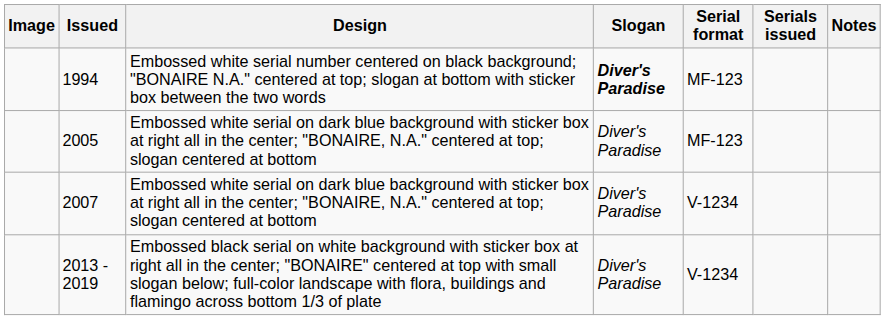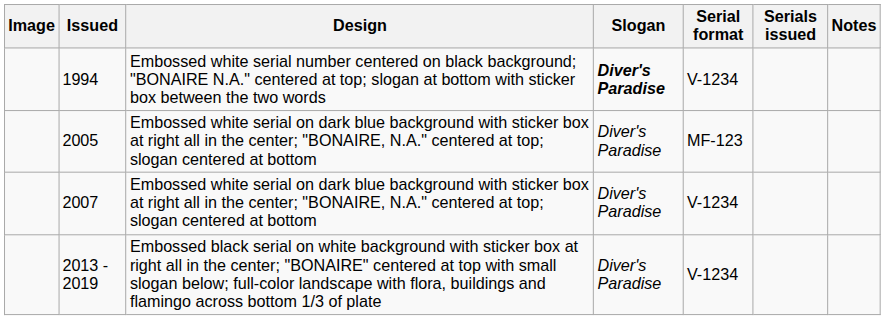 <table class="wikitable">
 <tr>
 <th>Image</th>
 <th>Issued</th>
 <th>Design</th>
 <th>Slogan</th>
 <th>Serial format</th>
 <th>Serials issued</th>
 <th>Notes</th>
 </tr>
 <tr>
 <td></td>
 <td>1994</td>
 <td>Embossed white serial number centered on black background; "BONAIRE N.A." centered at top; slogan at bottom with sticker box between the two words</td>
 <td><strong><em>Diver's Paradise</em></strong></td>
-<td>MF-123</td>
+<td>V-1234</td>
 <td></td>
 <td></td>
 </tr>
 <tr>
 <td></td>
 <td>2005</td>
 <td>Embossed white serial on dark blue background with sticker box at right all in the center; "BONAIRE, N.A." centered at top; slogan centered at bottom</td>
 <td><em>Diver's Paradise</em></td>
 <td>MF-123</td>
 <td></td>
 <td></td>
 </tr>
 <tr>
 <td></td>
 <td>2007</td>
 <td>Embossed white serial on dark blue background with sticker box at right all in the center; "BONAIRE, N.A." centered at top; slogan centered at bottom</td>
 <td><em>Diver's Paradise</em></td>
 <td>V-1234</td>
 <td></td>
 <td></td>
 </tr>
 <tr>
 <td></td>
 <td>2013 - 2019</td>
 <td>Embossed black serial on white background with sticker box at right all in the center; "BONAIRE" centered at top with small slogan below; full-color landscape with flora, buildings and flamingo across bottom 1/3 of plate</td>
 <td><em>Diver's Paradise</em></td>
 <td>V-1234</td>
 <td></td>
 <td></td>
 </tr>
 </table>
